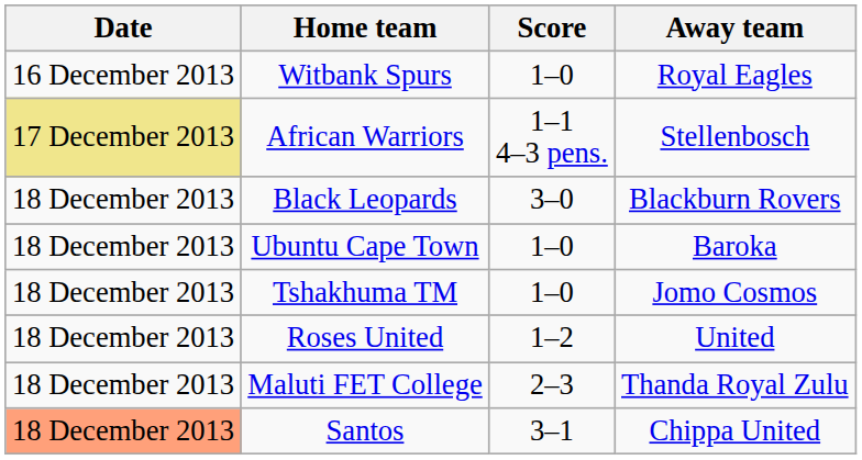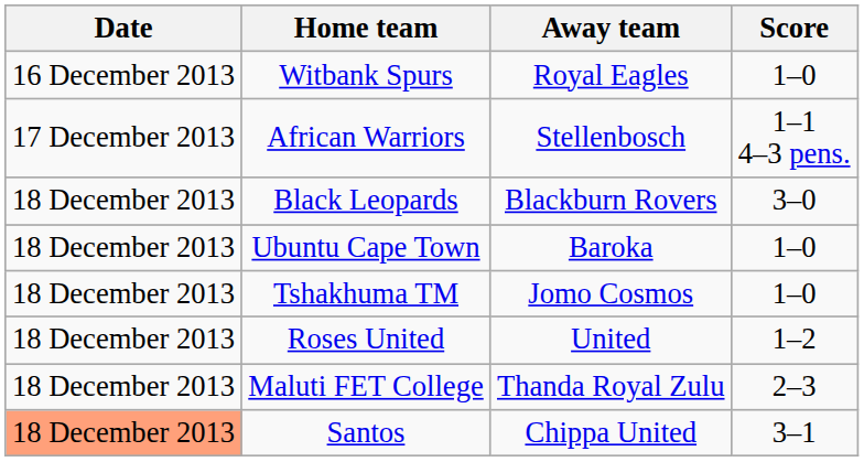 <table class="wikitable" style="text-align: center">
 <tr>
 <th>Date</th>
 <th>Home team</th>
+<th>Away team</th>
 <th>Score</th>
-<th>Away team</th>
 </tr>
 <tr>
 <td>16 December 2013</td>
 <td><a href='#'>Witbank Spurs</a></td>
+<td><a href='#'>Royal Eagles</a></td>
 <td>1–0</td>
-<td><a href='#'>Royal Eagles</a></td>
 </tr>
 <tr>
-<td style="background: khaki;">17 December 2013</td>
+<td>17 December 2013</td>
 <td><a href='#'>African Warriors</a></td>
+<td><a href='#'>Stellenbosch</a></td>
 <td>1–1 <br>4–3 <a href='#'>pens.</a></td>
-<td><a href='#'>Stellenbosch</a></td>
 </tr>
 <tr>
 <td>18 December 2013</td>
 <td><a href='#'>Black Leopards</a></td>
+<td><a href='#'>Blackburn Rovers</a></td>
 <td>3–0</td>
-<td><a href='#'>Blackburn Rovers</a></td>
 </tr>
 <tr>
 <td>18 December 2013</td>
 <td><a href='#'>Ubuntu Cape Town</a></td>
+<td><a href='#'>Baroka</a></td>
 <td>1–0</td>
-<td><a href='#'>Baroka</a></td>
 </tr>
 <tr>
 <td>18 December 2013</td>
 <td><a href='#'>Tshakhuma TM</a></td>
+<td><a href='#'>Jomo Cosmos</a></td>
 <td>1–0</td>
-<td><a href='#'>Jomo Cosmos</a></td>
 </tr>
 <tr>
 <td>18 December 2013</td>
 <td><a href='#'>Roses United</a></td>
+<td><a href='#'>United</a></td>
 <td>1–2</td>
-<td><a href='#'>United</a></td>
 </tr>
 <tr>
 <td>18 December 2013</td>
 <td><a href='#'>Maluti FET College</a></td>
+<td><a href='#'>Thanda Royal Zulu</a></td>
 <td>2–3</td>
-<td><a href='#'>Thanda Royal Zulu</a></td>
 </tr>
 <tr>
 <td style="background: lightsalmon;">18 December 2013</td>
 <td><a href='#'>Santos</a></td>
+<td><a href='#'>Chippa United</a></td>
 <td>3–1</td>
-<td><a href='#'>Chippa United</a></td>
 </tr>
 </table>
